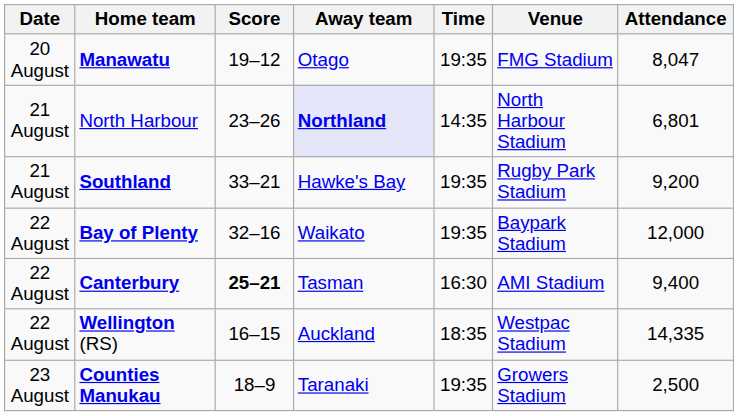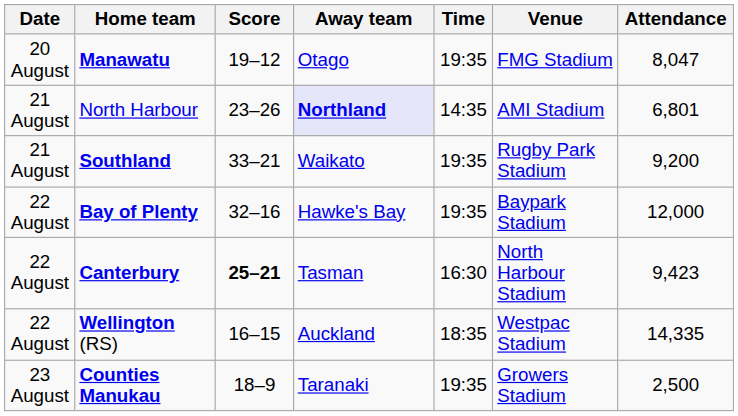 <table class="wikitable" width=100%>
 <tr>
 <th width=7%>Date</th>
 <th width=18%>Home team</th>
 <th width=10%>Score</th>
 <th width=18%>Away team</th>
 <th width=7%>Time</th>
 <th width=16%>Venue</th>
 <th width=10%>Attendance</th>
 </tr>
 <tr>
 <td style="text-align:center">20 August</td>
 <td><strong><a href='#'>Manawatu</a></strong></td>
 <td style="text-align:center">19–12</td>
 <td><a href='#'>Otago</a></td>
 <td style="text-align:center">19:35</td>
 <td><a href='#'>FMG Stadium</a></td>
 <td style="text-align:center">8,047</td>
 </tr>
 <tr>
 <td style="text-align:center">21 August</td>
 <td><a href='#'>North Harbour</a></td>
 <td style="text-align:center">23–26</td>
 <td style="background: lavender;"><strong><a href='#'>Northland</a></strong></td>
 <td style="text-align:center">14:35</td>
-<td><a href='#'>North Harbour Stadium</a></td>
+<td><a href='#'>AMI Stadium</a></td>
 <td style="text-align:center">6,801</td>
 </tr>
 <tr>
 <td style="text-align:center">21 August</td>
 <td><strong><a href='#'>Southland</a></strong></td>
 <td style="text-align:center">33–21</td>
-<td><a href='#'>Hawke's Bay</a></td>
+<td><a href='#'>Waikato</a></td>
 <td style="text-align:center">19:35</td>
 <td><a href='#'>Rugby Park Stadium</a></td>
 <td style="text-align:center">9,200</td>
 </tr>
 <tr>
 <td style="text-align:center">22 August</td>
 <td><strong><a href='#'>Bay of Plenty</a></strong></td>
 <td style="text-align:center">32–16</td>
-<td><a href='#'>Waikato</a></td>
+<td><a href='#'>Hawke's Bay</a></td>
 <td style="text-align:center">19:35</td>
 <td><a href='#'>Baypark Stadium</a></td>
 <td style="text-align:center">12,000</td>
 </tr>
 <tr>
 <td style="text-align:center">22 August</td>
 <td><strong><a href='#'>Canterbury</a></strong></td>
 <td style="text-align:center"><strong>25–21</strong></td>
 <td><a href='#'>Tasman</a></td>
 <td style="text-align:center">16:30</td>
-<td><a href='#'>AMI Stadium</a></td>
-<td style="text-align:center">9,400</td>
+<td><a href='#'>North Harbour Stadium</a></td>
+<td style="text-align:center">9,423</td>
 </tr>
 <tr>
 <td style="text-align:center">22 August</td>
 <td><strong><a href='#'>Wellington</a></strong> (RS)</td>
 <td style="text-align:center">16–15</td>
 <td><a href='#'>Auckland</a></td>
 <td style="text-align:center">18:35</td>
 <td><a href='#'>Westpac Stadium</a></td>
 <td style="text-align:center">14,335</td>
 </tr>
 <tr>
 <td style="text-align:center">23 August</td>
 <td><strong><a href='#'>Counties Manukau</a></strong></td>
 <td style="text-align:center">18–9</td>
 <td><a href='#'>Taranaki</a></td>
 <td style="text-align:center">19:35</td>
 <td><a href='#'>Growers Stadium</a></td>
 <td style="text-align:center">2,500</td>
 </tr>
 </table>
